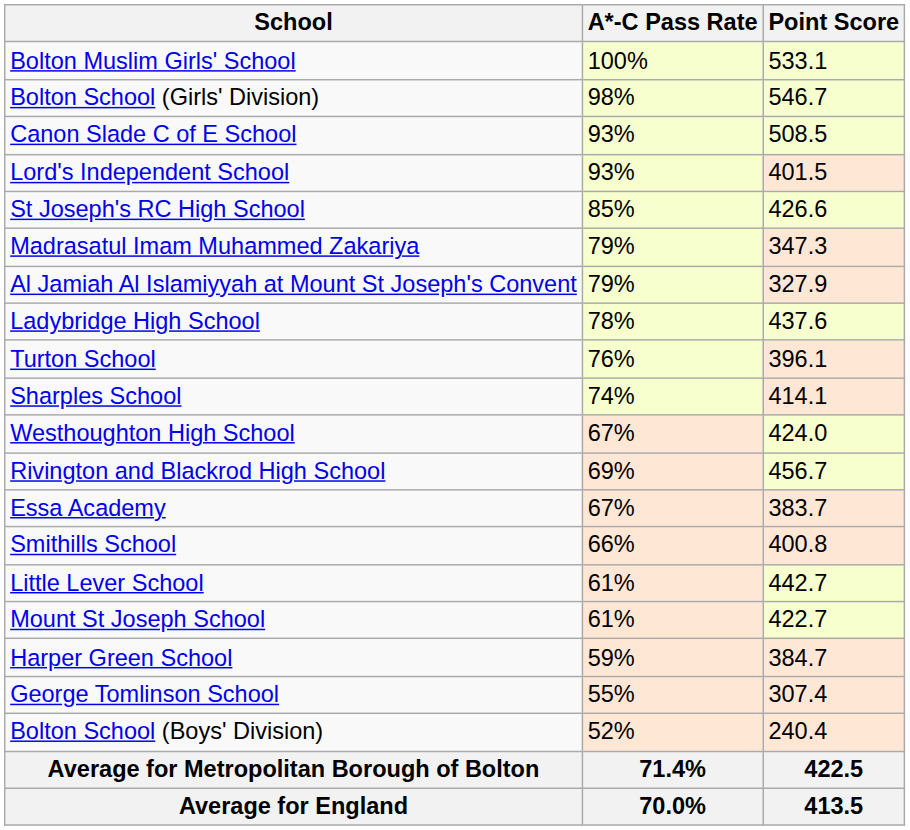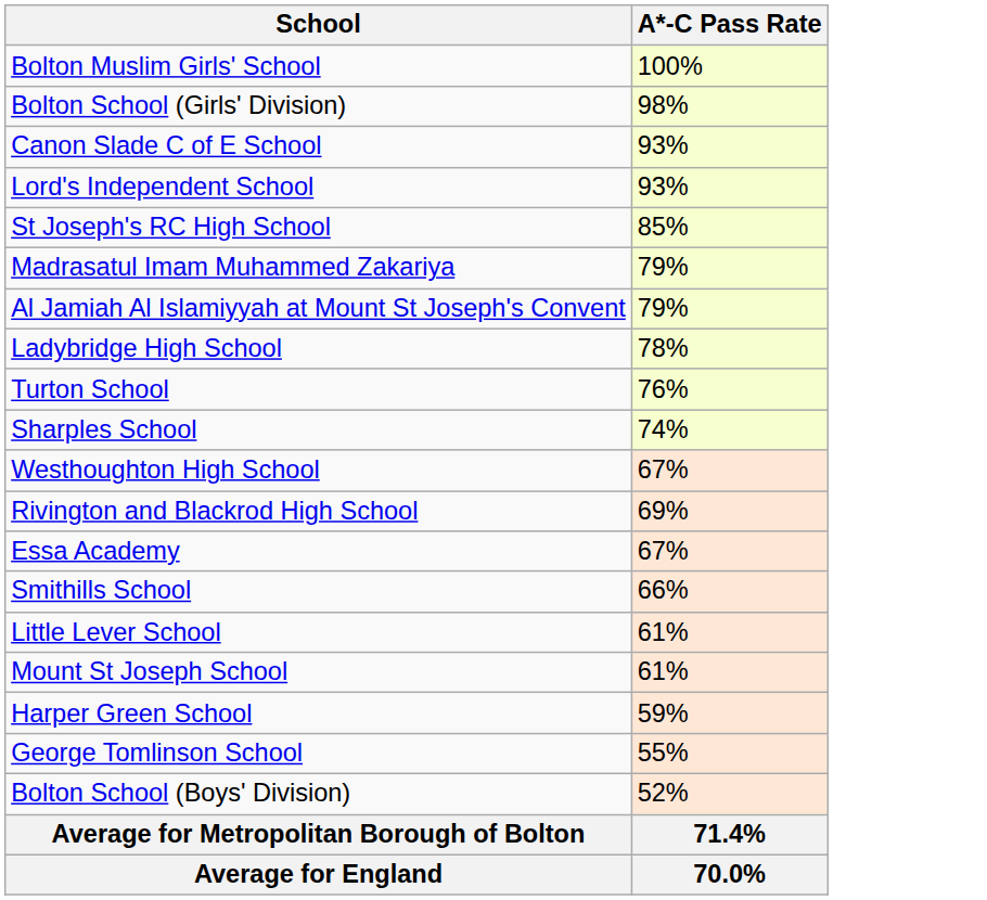 <table class="wikitable sortable">
 <tr>
 <th>School</th>
 <th>A*-C Pass Rate</th>
-<th>Point Score</th>
 </tr>
 <tr>
 <td><a href='#'>Bolton Muslim Girls' School</a></td>
 <td style="background:#F7FFCE">100%</td>
-<td style="background:#F7FFCE">533.1</td>
 </tr>
 <tr>
 <td><a href='#'>Bolton School</a> (Girls' Division)</td>
 <td style="background:#F7FFCE">98%</td>
-<td style="background:#F7FFCE">546.7</td>
 </tr>
 <tr>
 <td><a href='#'>Canon Slade C of E School</a></td>
 <td style="background:#F7FFCE">93%</td>
-<td style="background:#F7FFCE">508.5</td>
 </tr>
 <tr>
 <td><a href='#'>Lord's Independent School</a></td>
 <td style="background:#F7FFCE">93%</td>
-<td style="background:#FFE7D6">401.5</td>
 </tr>
 <tr>
 <td><a href='#'>St Joseph's RC High School</a></td>
 <td style="background:#F7FFCE">85%</td>
-<td style="background:#F7FFCE">426.6</td>
 </tr>
 <tr>
 <td><a href='#'>Madrasatul Imam Muhammed Zakariya</a></td>
 <td style="background:#F7FFCE">79%</td>
-<td style="background:#FFE7D6">347.3</td>
 </tr>
 <tr>
 <td><a href='#'>Al Jamiah Al Islamiyyah at Mount St Joseph's Convent</a></td>
 <td style="background:#F7FFCE">79%</td>
-<td style="background:#FFE7D6">327.9</td>
 </tr>
 <tr>
 <td><a href='#'>Ladybridge High School</a></td>
 <td style="background:#F7FFCE">78%</td>
-<td style="background:#F7FFCE">437.6</td>
 </tr>
 <tr>
 <td><a href='#'>Turton School</a></td>
 <td style="background:#F7FFCE">76%</td>
-<td style="background:#FFE7D6">396.1</td>
 </tr>
 <tr>
 <td><a href='#'>Sharples School</a></td>
 <td style="background:#F7FFCE">74%</td>
-<td style="background:#FFE7D6">414.1</td>
 </tr>
 <tr>
 <td><a href='#'>Westhoughton High School</a></td>
 <td style="background:#FFE7D6">67%</td>
-<td style="background:#F7FFCE">424.0</td>
 </tr>
 <tr>
 <td><a href='#'>Rivington and Blackrod High School</a></td>
 <td style="background:#FFE7D6">69%</td>
-<td style="background:#F7FFCE">456.7</td>
 </tr>
 <tr>
 <td><a href='#'>Essa Academy</a></td>
 <td style="background:#FFE7D6">67%</td>
-<td style="background:#FFE7D6">383.7</td>
 </tr>
 <tr>
 <td><a href='#'>Smithills School</a></td>
 <td style="background:#FFE7D6">66%</td>
-<td style="background:#FFE7D6">400.8</td>
 </tr>
 <tr>
 <td><a href='#'>Little Lever School</a></td>
 <td style="background:#FFE7D6">61%</td>
-<td style="background:#F7FFCE">442.7</td>
 </tr>
 <tr>
 <td><a href='#'>Mount St Joseph School</a></td>
 <td style="background:#FFE7D6">61%</td>
-<td style="background:#F7FFCE">422.7</td>
 </tr>
 <tr>
 <td><a href='#'>Harper Green School</a></td>
 <td style="background:#FFE7D6">59%</td>
-<td style="background:#FFE7D6">384.7</td>
 </tr>
 <tr>
 <td><a href='#'>George Tomlinson School</a></td>
 <td style="background:#FFE7D6">55%</td>
-<td style="background:#FFE7D6">307.4</td>
 </tr>
 <tr>
 <td><a href='#'>Bolton School</a> (Boys' Division)</td>
 <td style="background:#FFE7D6">52%</td>
-<td style="background:#FFE7D6">240.4</td>
 </tr>
 <tr>
 <th>Average for Metropolitan Borough of Bolton</th>
 <th>71.4%</th>
-<th>422.5</th>
 </tr>
 <tr>
 <th>Average for England</th>
 <th>70.0%</th>
-<th>413.5</th>
 </tr>
 </table>
